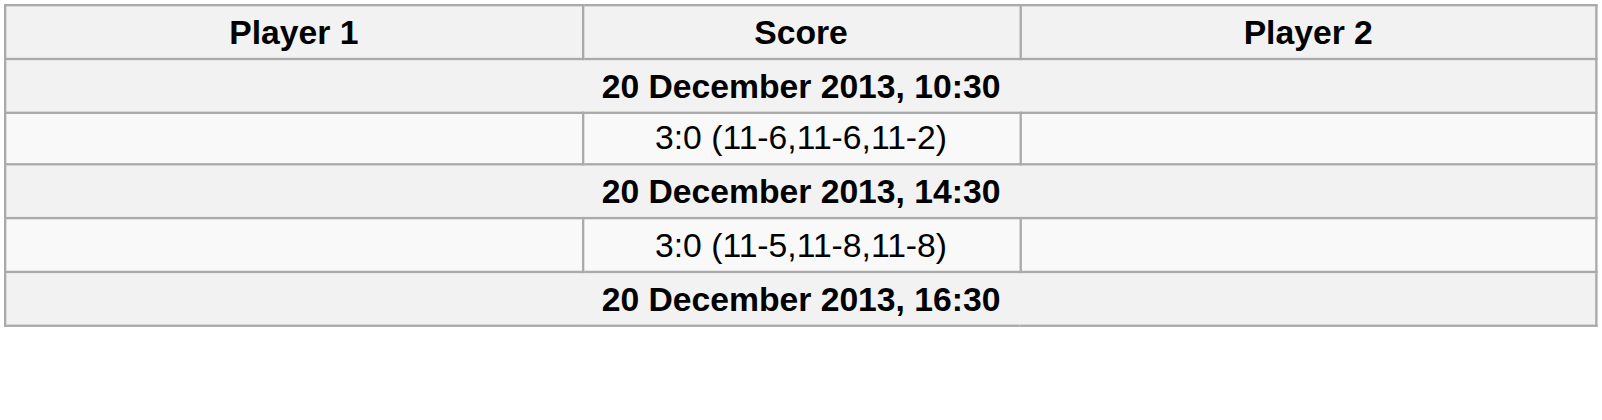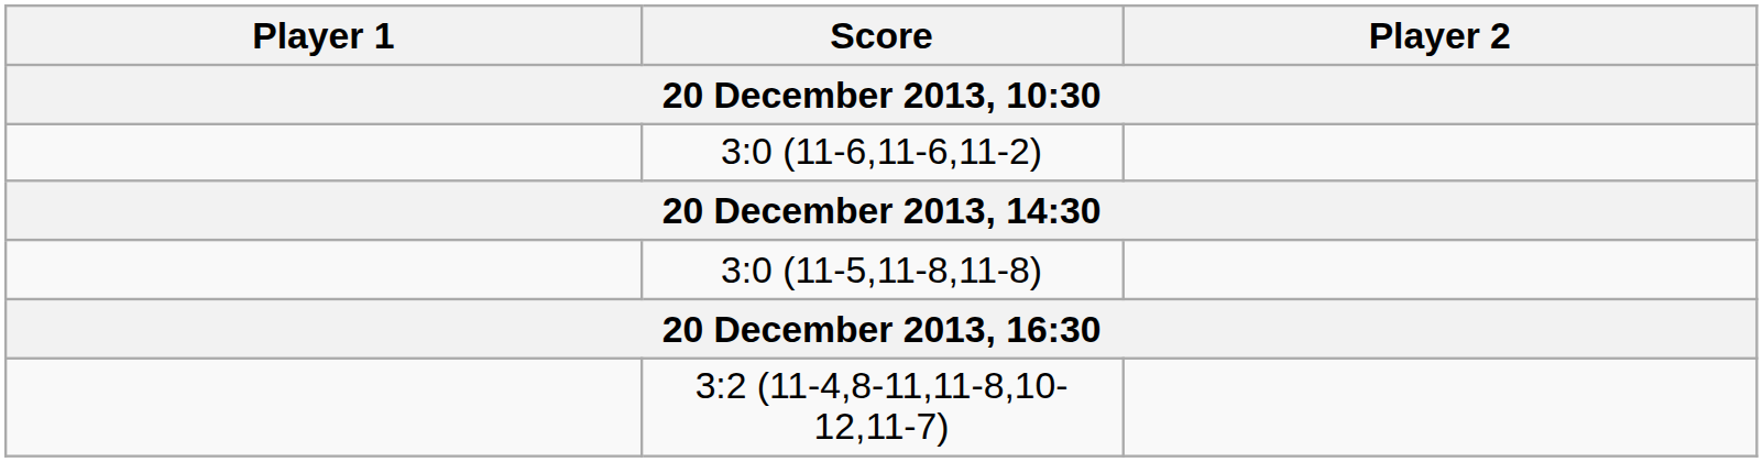 <table class="wikitable" style="text-align: center; font-size:90% ">
 <tr>
 <th align="right" width="240">Player 1</th>
 <th width="180">Score</th>
 <th align="left" width="240">Player 2</th>
 </tr>
 <tr>
 <th colspan=3>20 December 2013, 10:30</th>
 </tr>
 <tr>
 <td align=right><strong></strong></td>
 <td align=center>3:0 (11-6,11-6,11-2)</td>
 <td align=left></td>
 </tr>
 <tr>
 <th colspan=3>20 December 2013, 14:30</th>
 </tr>
 <tr>
 <td align=right><strong></strong></td>
 <td align=center>3:0 (11-5,11-8,11-8)</td>
 <td align=left></td>
 </tr>
 <tr>
 <th colspan=3>20 December 2013, 16:30</th>
 </tr>
+<tr>
+<td align=right><strong></strong></td>
+<td align=center>3:2 (11-4,8-11,11-8,10-12,11-7)</td>
+<td align=left></td>
+</tr>
 </table>
